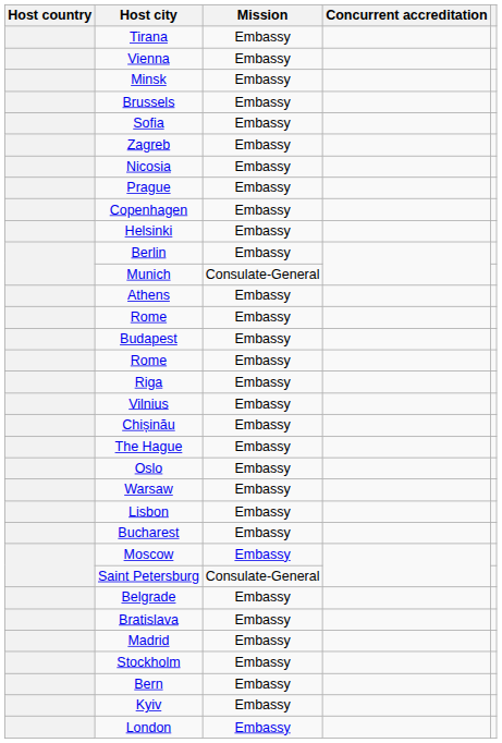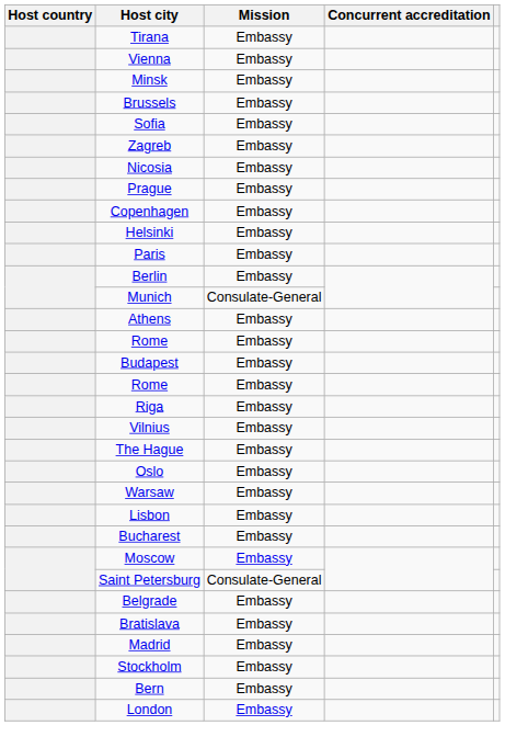 <table class="wikitable plainrowheaders" style="text-align:center;">
 <tr>
 <th scope="col">Host country</th>
 <th scope="col">Host city</th>
 <th scope="col">Mission</th>
 <th scope="col">Concurrent accreditation</th>
 <th scope="col"></th>
 </tr>
 <tr>
 <th></th>
 <td><a href='#'>Tirana</a></td>
 <td>Embassy</td>
 <td></td>
 <td></td>
 </tr>
 <tr>
 <th></th>
 <td><a href='#'>Vienna</a></td>
 <td>Embassy</td>
 <td></td>
 <td></td>
 </tr>
 <tr>
 <th></th>
 <td><a href='#'>Minsk</a></td>
 <td>Embassy</td>
 <td></td>
 <td></td>
 </tr>
 <tr>
 <th></th>
 <td><a href='#'>Brussels</a></td>
 <td>Embassy</td>
 <td></td>
 <td></td>
 </tr>
 <tr>
 <th></th>
 <td><a href='#'>Sofia</a></td>
 <td>Embassy</td>
 <td></td>
 <td></td>
 </tr>
 <tr>
 <th></th>
 <td><a href='#'>Zagreb</a></td>
 <td>Embassy</td>
 <td></td>
 <td></td>
 </tr>
 <tr>
 <th></th>
 <td><a href='#'>Nicosia</a></td>
 <td>Embassy</td>
 <td></td>
 <td></td>
 </tr>
 <tr>
 <th></th>
 <td><a href='#'>Prague</a></td>
 <td>Embassy</td>
 <td></td>
 <td></td>
 </tr>
 <tr>
 <th></th>
 <td><a href='#'>Copenhagen</a></td>
 <td>Embassy</td>
 <td></td>
 <td></td>
 </tr>
 <tr>
 <th></th>
 <td><a href='#'>Helsinki</a></td>
 <td>Embassy</td>
 <td></td>
 <td></td>
 </tr>
 <tr>
+<th></th>
+<td><a href='#'>Paris</a></td>
+<td>Embassy</td>
+<td></td>
+<td></td>
+</tr>
+<tr>
 <th rowspan="2"></th>
 <td><a href='#'>Berlin</a></td>
 <td>Embassy</td>
 <td rowspan="2"></td>
 <td></td>
 </tr>
 <tr>
 <td><a href='#'>Munich</a></td>
 <td>Consulate-General</td>
 <td></td>
 </tr>
 <tr>
 <th></th>
 <td><a href='#'>Athens</a></td>
 <td>Embassy</td>
 <td></td>
 <td></td>
 </tr>
 <tr>
 <th></th>
 <td><a href='#'>Rome</a></td>
 <td>Embassy</td>
 <td></td>
 <td></td>
 </tr>
 <tr>
 <th></th>
 <td><a href='#'>Budapest</a></td>
 <td>Embassy</td>
 <td></td>
 <td></td>
 </tr>
 <tr>
 <th></th>
 <td><a href='#'>Rome</a></td>
 <td>Embassy</td>
 <td></td>
 <td></td>
 </tr>
 <tr>
 <th></th>
 <td><a href='#'>Riga</a></td>
 <td>Embassy</td>
 <td></td>
 <td></td>
 </tr>
 <tr>
 <th></th>
 <td><a href='#'>Vilnius</a></td>
-<td>Embassy</td>
-<td></td>
-<td></td>
-</tr>
-<tr>
-<th></th>
-<td><a href='#'>Chișinău</a></td>
 <td>Embassy</td>
 <td></td>
 <td></td>
 </tr>
 <tr>
 <th></th>
 <td><a href='#'>The Hague</a></td>
 <td>Embassy</td>
 <td></td>
 <td></td>
 </tr>
 <tr>
 <th></th>
 <td><a href='#'>Oslo</a></td>
 <td>Embassy</td>
 <td></td>
 <td></td>
 </tr>
 <tr>
 <th></th>
 <td><a href='#'>Warsaw</a></td>
 <td>Embassy</td>
 <td></td>
 <td></td>
 </tr>
 <tr>
 <th></th>
 <td><a href='#'>Lisbon</a></td>
 <td>Embassy</td>
 <td></td>
 <td></td>
 </tr>
 <tr>
 <th></th>
 <td><a href='#'>Bucharest</a></td>
 <td>Embassy</td>
 <td></td>
 <td></td>
 </tr>
 <tr>
 <th rowspan="2"></th>
 <td><a href='#'>Moscow</a></td>
 <td><a href='#'>Embassy</a></td>
 <td rowspan="2"></td>
 <td></td>
 </tr>
 <tr>
 <td><a href='#'>Saint Petersburg</a></td>
 <td>Consulate-General</td>
 <td></td>
 </tr>
 <tr>
 <th></th>
 <td><a href='#'>Belgrade</a></td>
 <td>Embassy</td>
 <td></td>
 <td></td>
 </tr>
 <tr>
 <th></th>
 <td><a href='#'>Bratislava</a></td>
 <td>Embassy</td>
 <td></td>
 <td></td>
 </tr>
 <tr>
 <th></th>
 <td><a href='#'>Madrid</a></td>
 <td>Embassy</td>
 <td></td>
 <td></td>
 </tr>
 <tr>
 <th></th>
 <td><a href='#'>Stockholm</a></td>
 <td>Embassy</td>
 <td></td>
 <td></td>
 </tr>
 <tr>
 <th></th>
 <td><a href='#'>Bern</a></td>
 <td>Embassy</td>
 <td></td>
 <td></td>
 </tr>
 <tr>
 <th></th>
-<td><a href='#'>Kyiv</a></td>
-<td>Embassy</td>
-<td></td>
-<td></td>
-</tr>
-<tr>
-<th></th>
 <td><a href='#'>London</a></td>
 <td><a href='#'>Embassy</a></td>
 <td></td>
 <td></td>
 </tr>
 </table>
